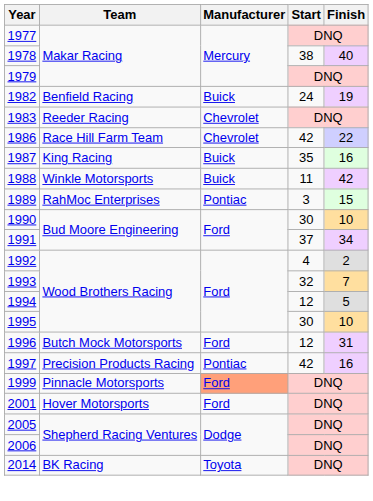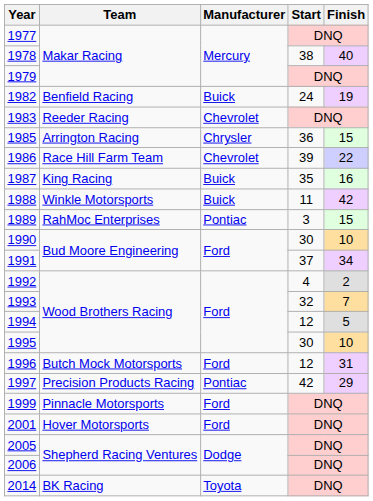 <table class="wikitable" style="font-size: 90%;">
 <tr>
 <th>Year</th>
 <th>Team</th>
 <th>Manufacturer</th>
 <th>Start</th>
 <th>Finish</th>
 </tr>
 <tr>
 <td><a href='#'>1977</a></td>
 <td rowspan=3><a href='#'>Makar Racing</a></td>
 <td rowspan=3><a href='#'>Mercury</a></td>
 <td align=center colspan=2 style="background:#FFCFCF;">DNQ</td>
 </tr>
 <tr>
 <td><a href='#'>1978</a></td>
 <td align=center>38</td>
 <td align=center style="background:#EFCFFF;">40</td>
 </tr>
 <tr>
 <td><a href='#'>1979</a></td>
 <td align=center colspan=2 style="background:#FFCFCF;">DNQ</td>
 </tr>
 <tr>
 <td><a href='#'>1982</a></td>
 <td><a href='#'>Benfield Racing</a></td>
 <td><a href='#'>Buick</a></td>
 <td align=center>24</td>
 <td align=center style="background:#EFCFFF;">19</td>
 </tr>
 <tr>
 <td><a href='#'>1983</a></td>
 <td><a href='#'>Reeder Racing</a></td>
 <td><a href='#'>Chevrolet</a></td>
 <td align=center colspan=2 style="background:#FFCFCF;">DNQ</td>
 </tr>
 <tr>
+<td><a href='#'>1985</a></td>
+<td><a href='#'>Arrington Racing</a></td>
+<td><a href='#'>Chrysler</a></td>
+<td align=center>36</td>
+<td align=center style="background:#DFFFDF;">15</td>
+</tr>
+<tr>
 <td><a href='#'>1986</a></td>
 <td><a href='#'>Race Hill Farm Team</a></td>
 <td><a href='#'>Chevrolet</a></td>
-<td align=center>42</td>
+<td align=center>39</td>
 <td align=center style="background:#CFCFFF;">22</td>
 </tr>
 <tr>
 <td><a href='#'>1987</a></td>
 <td><a href='#'>King Racing</a></td>
 <td><a href='#'>Buick</a></td>
 <td align=center>35</td>
 <td align=center style="background:#DFFFDF;">16</td>
 </tr>
 <tr>
 <td><a href='#'>1988</a></td>
 <td><a href='#'>Winkle Motorsports</a></td>
 <td><a href='#'>Buick</a></td>
 <td align=center>11</td>
 <td align=center style="background:#EFCFFF;">42</td>
 </tr>
 <tr>
 <td><a href='#'>1989</a></td>
 <td><a href='#'>RahMoc Enterprises</a></td>
 <td><a href='#'>Pontiac</a></td>
 <td align=center>3</td>
 <td align=center style="background:#DFFFDF;">15</td>
 </tr>
 <tr>
 <td><a href='#'>1990</a></td>
 <td rowspan=2><a href='#'>Bud Moore Engineering</a></td>
 <td rowspan=2><a href='#'>Ford</a></td>
 <td align=center>30</td>
 <td align=center style="background:#FFDF9F;">10</td>
 </tr>
 <tr>
 <td><a href='#'>1991</a></td>
 <td align=center>37</td>
 <td align=center style="background:#EFCFFF;">34</td>
 </tr>
 <tr>
 <td><a href='#'>1992</a></td>
 <td rowspan=4><a href='#'>Wood Brothers Racing</a></td>
 <td rowspan=4><a href='#'>Ford</a></td>
 <td align=center>4</td>
 <td align=center style="background:#DFDFDF;">2</td>
 </tr>
 <tr>
 <td><a href='#'>1993</a></td>
 <td align=center>32</td>
 <td align=center style="background:#FFDF9F;">7</td>
 </tr>
 <tr>
 <td><a href='#'>1994</a></td>
 <td align=center>12</td>
 <td align=center style="background:#DFDFDF;">5</td>
 </tr>
 <tr>
 <td><a href='#'>1995</a></td>
 <td align=center>30</td>
 <td align=center style="background:#FFDF9F;">10</td>
 </tr>
 <tr>
 <td><a href='#'>1996</a></td>
 <td><a href='#'>Butch Mock Motorsports</a></td>
 <td><a href='#'>Ford</a></td>
 <td align=center>12</td>
 <td align=center style="background:#EFCFFF;">31</td>
 </tr>
 <tr>
 <td><a href='#'>1997</a></td>
 <td><a href='#'>Precision Products Racing</a></td>
 <td><a href='#'>Pontiac</a></td>
 <td align=center>42</td>
-<td align=center style="background:#EFCFFF;">16</td>
+<td align=center style="background:#EFCFFF;">29</td>
 </tr>
 <tr>
 <td><a href='#'>1999</a></td>
 <td><a href='#'>Pinnacle Motorsports</a></td>
-<td style="background: lightsalmon;"><a href='#'>Ford</a></td>
+<td><a href='#'>Ford</a></td>
 <td align=center colspan=2 style="background:#FFCFCF;">DNQ</td>
 </tr>
 <tr>
 <td><a href='#'>2001</a></td>
 <td><a href='#'>Hover Motorsports</a></td>
 <td><a href='#'>Ford</a></td>
 <td align=center colspan=2 style="background:#FFCFCF;">DNQ</td>
 </tr>
 <tr>
 <td><a href='#'>2005</a></td>
 <td rowspan=2 nowrap><a href='#'>Shepherd Racing Ventures</a></td>
 <td rowspan=2><a href='#'>Dodge</a></td>
 <td align=center colspan=2 style="background:#FFCFCF;">DNQ</td>
 </tr>
 <tr>
 <td><a href='#'>2006</a></td>
 <td align=center colspan=2 style="background:#FFCFCF;">DNQ</td>
 </tr>
 <tr>
 <td><a href='#'>2014</a></td>
 <td><a href='#'>BK Racing</a></td>
 <td><a href='#'>Toyota</a></td>
 <td align=center colspan=2 style="background:#FFCFCF;">DNQ</td>
 </tr>
 </table>
